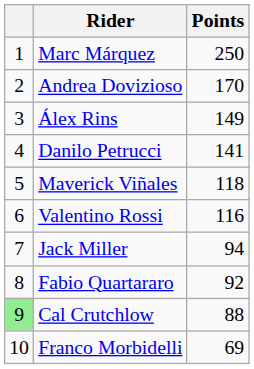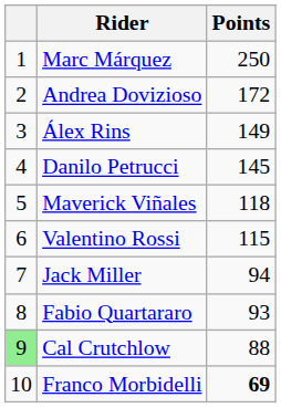 <table class="wikitable" style="font-size: 95%;">
 <tr>
 <th></th>
 <th>Rider</th>
 <th>Points</th>
 </tr>
 <tr>
 <td align=center>1</td>
 <td> <a href='#'>Marc Márquez</a></td>
 <td align=right>250</td>
 </tr>
 <tr>
 <td align=center>2</td>
 <td> <a href='#'>Andrea Dovizioso</a></td>
-<td align=right>170</td>
+<td align=right>172</td>
 </tr>
 <tr>
 <td align=center>3</td>
 <td> <a href='#'>Álex Rins</a></td>
 <td align=right>149</td>
 </tr>
 <tr>
 <td align=center>4</td>
 <td> <a href='#'>Danilo Petrucci</a></td>
-<td align=right>141</td>
+<td align=right>145</td>
 </tr>
 <tr>
 <td align=center>5</td>
 <td> <a href='#'>Maverick Viñales</a></td>
 <td align=right>118</td>
 </tr>
 <tr>
 <td align=center>6</td>
 <td> <a href='#'>Valentino Rossi</a></td>
-<td align=right>116</td>
+<td align=right>115</td>
 </tr>
 <tr>
 <td align=center>7</td>
 <td> <a href='#'>Jack Miller</a></td>
 <td align=right>94</td>
 </tr>
 <tr>
 <td align=center>8</td>
 <td> <a href='#'>Fabio Quartararo</a></td>
-<td align=right>92</td>
+<td align=right>93</td>
 </tr>
 <tr>
 <td align=center style="background: lightgreen;">9</td>
 <td> <a href='#'>Cal Crutchlow</a></td>
 <td align=right>88</td>
 </tr>
 <tr>
 <td align=center>10</td>
 <td> <a href='#'>Franco Morbidelli</a></td>
-<td align=right>69</td>
+<td align=right><strong>69</strong></td>
 </tr>
 </table>
